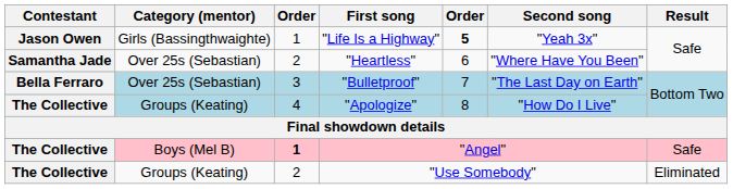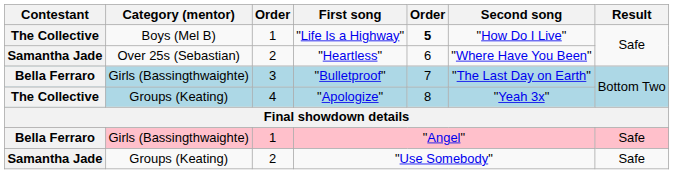 <table class="wikitable plainrowheaders" style="text-align:center;">
 <tr>
 <th scope="col">Contestant</th>
 <th scope="col">Category (mentor)</th>
 <th scope="col">Order</th>
 <th scope="col">First song</th>
 <th scope="col">Order</th>
 <th scope="col">Second song</th>
 <th scope="col">Result</th>
 </tr>
 <tr>
-<th scope="row">Jason Owen</th>
-<td>Girls (Bassingthwaighte)</td>
+<th scope="row">The Collective</th>
+<td>Boys (Mel B)</td>
 <td>1</td>
 <td>"<a href='#'>Life Is a Highway</a>"</td>
 <td><strong>5</strong></td>
-<td>"<a href='#'>Yeah 3x</a>"</td>
+<td>"<a href='#'>How Do I Live</a>"</td>
 <td rowspan=2>Safe</td>
 </tr>
 <tr>
 <th scope="row">Samantha Jade</th>
 <td>Over 25s (Sebastian)</td>
 <td>2</td>
 <td>"<a href='#'>Heartless</a>"</td>
 <td>6</td>
 <td>"<a href='#'>Where Have You Been</a>"</td>
 </tr>
 <tr style="background:lightblue;">
 <th scope="row">Bella Ferraro</th>
-<td>Over 25s (Sebastian)</td>
+<td>Girls (Bassingthwaighte)</td>
 <td>3</td>
 <td>"<a href='#'>Bulletproof</a>"</td>
 <td>7</td>
 <td>"<a href='#'>The Last Day on Earth</a>"</td>
 <td rowspan=2>Bottom Two</td>
 </tr>
 <tr style="background:lightblue;">
 <th scope="row">The Collective</th>
 <td>Groups (Keating)</td>
 <td>4</td>
 <td>"<a href='#'>Apologize</a>"</td>
 <td>8</td>
-<td>"<a href='#'>How Do I Live</a>"</td>
+<td>"<a href='#'>Yeah 3x</a>"</td>
 </tr>
 <tr>
 <th colspan="7">Final showdown details</th>
 </tr>
 <tr style="background:pink;">
-<th scope="row">The Collective</th>
-<td>Boys (Mel B)</td>
-<td><strong>1</strong></td>
+<th scope="row">Bella Ferraro</th>
+<td>Girls (Bassingthwaighte)</td>
+<td>1</td>
 <td colspan="3">"<a href='#'>Angel</a>"</td>
 <td>Safe</td>
 </tr>
 <tr>
-<th scope="row">The Collective</th>
+<th scope="row">Samantha Jade</th>
 <td>Groups (Keating)</td>
 <td>2</td>
 <td colspan="3">"<a href='#'>Use Somebody</a>"</td>
-<td>Eliminated</td>
+<td>Safe</td>
 </tr>
 </table>
